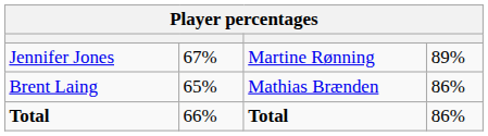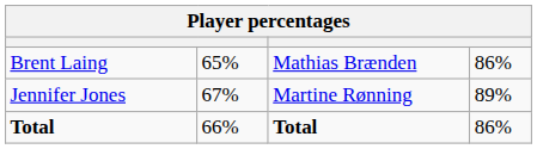 <table class="wikitable">
 <tr>
 <th colspan=4 width=400>Player percentages</th>
 </tr>
 <tr>
 <th colspan=2 width=200 style="white-space:nowrap;"></th>
 <th colspan=2 width=200 style="white-space:nowrap;"></th>
 </tr>
 <tr>
+<td><a href='#'>Brent Laing</a></td>
+<td>65%</td>
+<td><a href='#'>Mathias Brænden</a></td>
+<td>86%</td>
+</tr>
+<tr>
 <td><a href='#'>Jennifer Jones</a></td>
 <td>67%</td>
 <td><a href='#'>Martine Rønning</a></td>
 <td>89%</td>
-</tr>
-<tr>
-<td><a href='#'>Brent Laing</a></td>
-<td>65%</td>
-<td><a href='#'>Mathias Brænden</a></td>
-<td>86%</td>
 </tr>
 <tr>
 <td><strong>Total</strong></td>
 <td>66%</td>
 <td><strong>Total</strong></td>
 <td>86%</td>
 </tr>
 </table>
